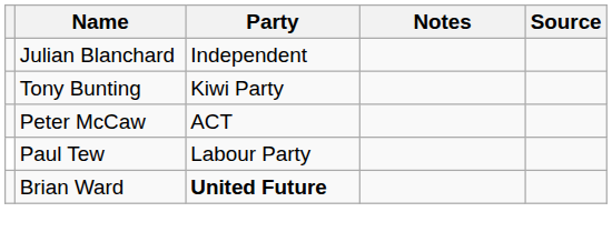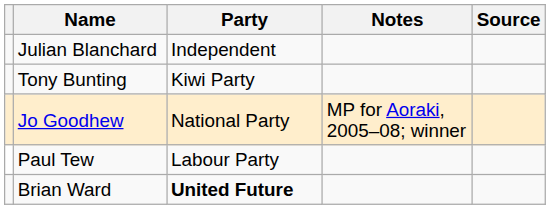 <table class="wikitable" width="70%" style="font-size:95%;">
 <tr>
 <th width=1%></th>
 <th width=30%>Name</th>
 <th width=30%>Party</th>
 <th width=30%>Notes</th>
 <th width=9%>Source</th>
 </tr>
 <tr -->
 <td bgcolor=></td>
 <td>Julian Blanchard</td>
 <td>Independent</td>
 <td></td>
 <td></td>
 </tr>
 <tr -->
 <td bgcolor=></td>
 <td>Tony Bunting</td>
 <td>Kiwi Party</td>
 <td></td>
 <td></td>
 </tr>
-<tr -->
+<tr ---- bgcolor=#FFEECC>
 <td bgcolor=></td>
-<td>Peter McCaw</td>
-<td>ACT</td>
-<td></td>
+<td><a href='#'>Jo Goodhew</a></td>
+<td>National Party</td>
+<td>MP for <a href='#'>Aoraki</a>, 2005–08; winner</td>
 <td></td>
 </tr>
 <tr -->
 <td bgcolor=white></td>
 <td>Paul Tew</td>
 <td>Labour Party</td>
 <td></td>
 <td></td>
 </tr>
 <tr -->
 <td bgcolor=></td>
 <td>Brian Ward</td>
 <td><strong>United Future</strong></td>
 <td></td>
 <td></td>
 </tr>
 </table>
